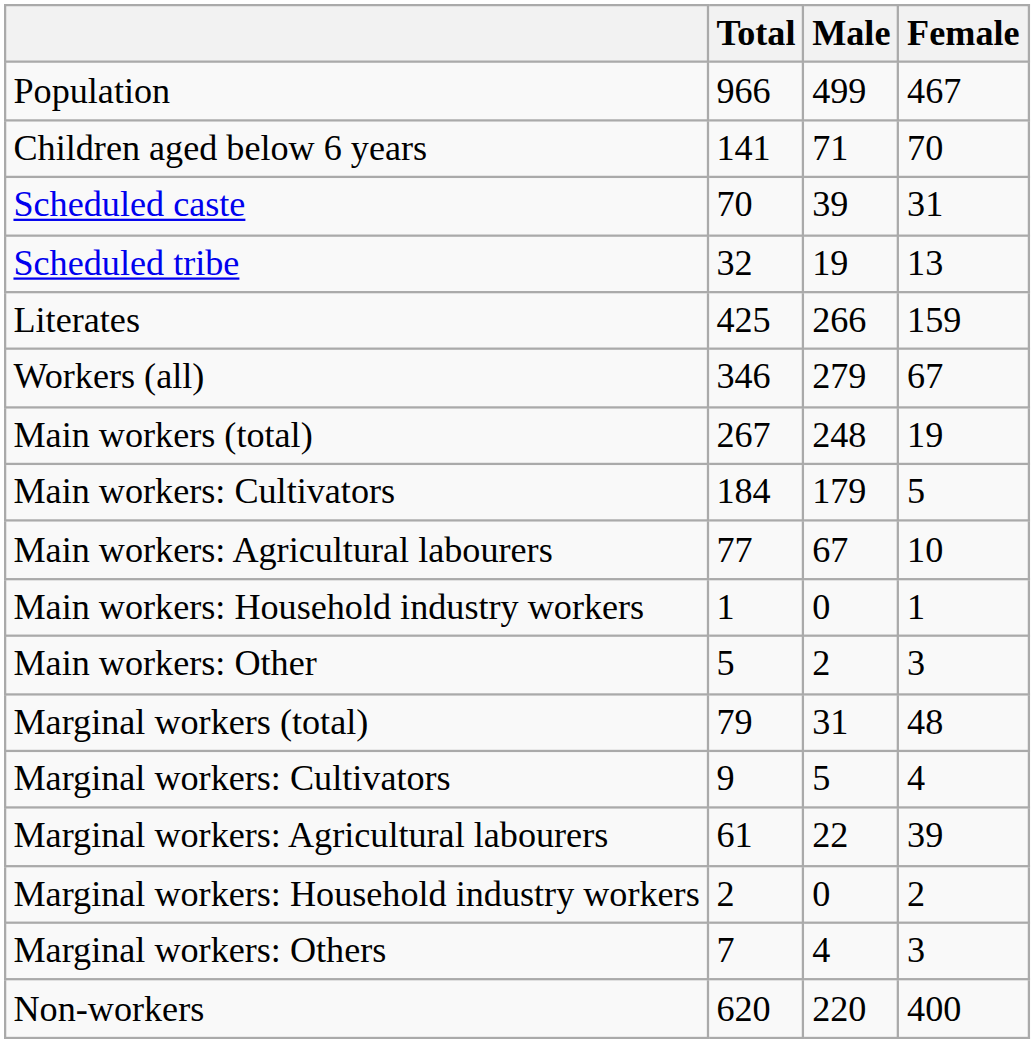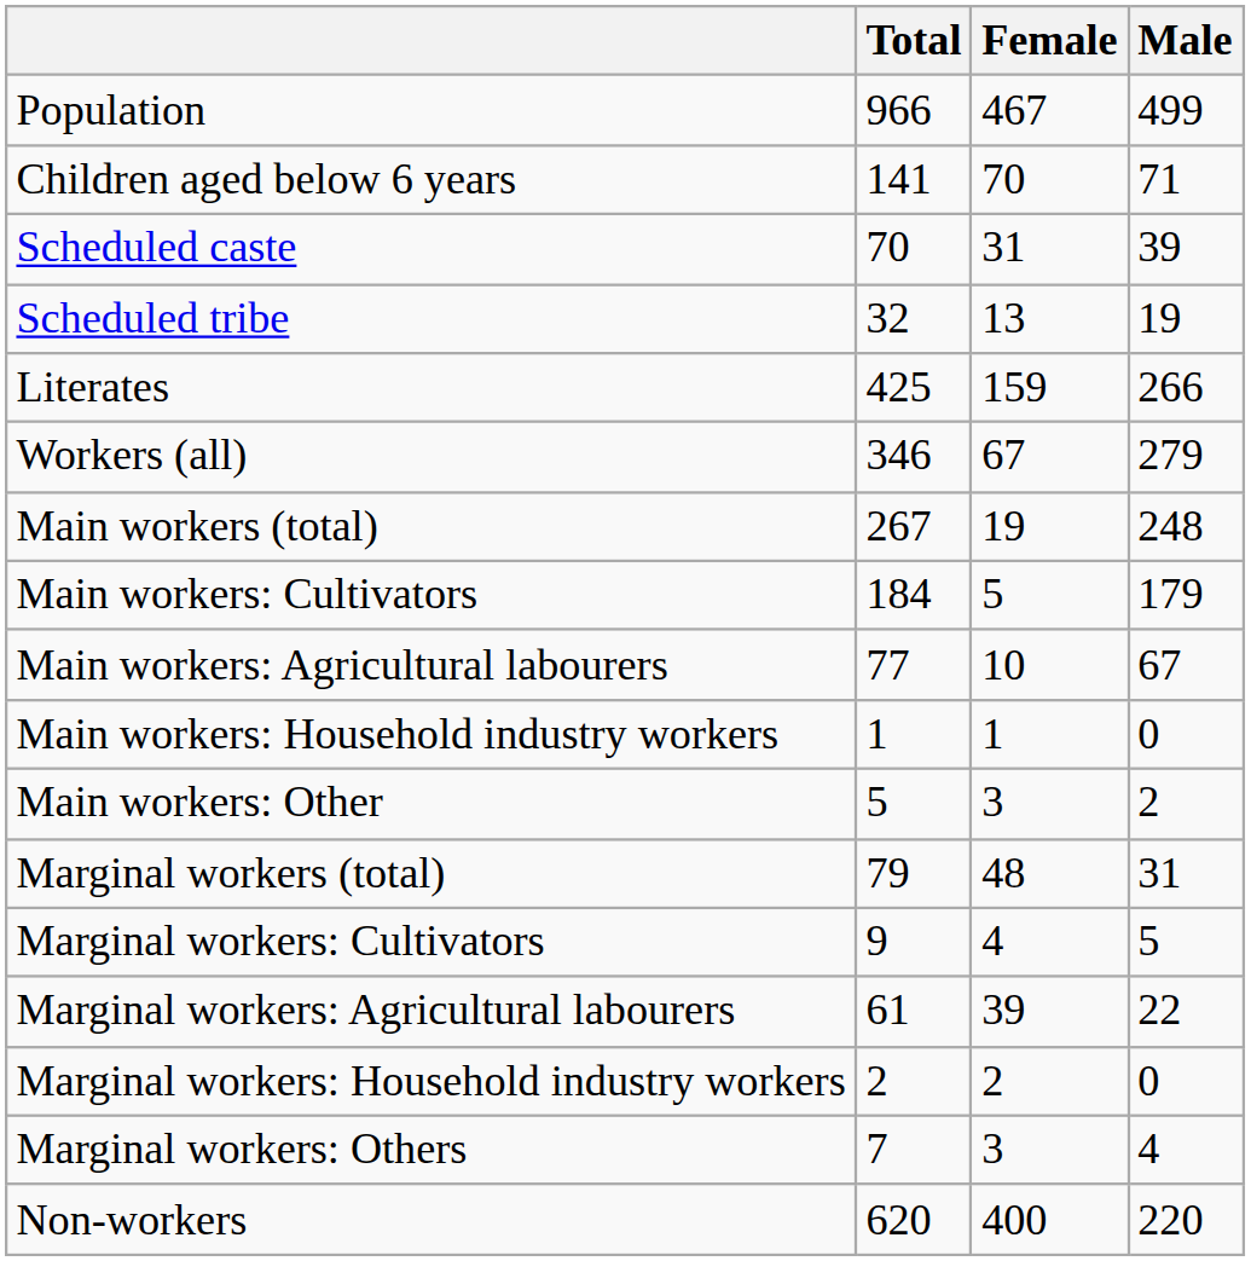 <table class="wikitable sortable">
 <tr>
 <th></th>
 <th>Total</th>
+<th>Female</th>
 <th>Male</th>
-<th>Female</th>
 </tr>
 <tr>
 <td>Population</td>
 <td>966</td>
+<td>467</td>
 <td>499</td>
-<td>467</td>
 </tr>
 <tr>
 <td>Children aged below 6 years</td>
 <td>141</td>
+<td>70</td>
 <td>71</td>
-<td>70</td>
 </tr>
 <tr>
 <td><a href='#'>Scheduled caste</a></td>
 <td>70</td>
+<td>31</td>
 <td>39</td>
-<td>31</td>
 </tr>
 <tr>
 <td><a href='#'>Scheduled tribe</a></td>
 <td>32</td>
+<td>13</td>
 <td>19</td>
-<td>13</td>
 </tr>
 <tr>
 <td>Literates</td>
 <td>425</td>
+<td>159</td>
 <td>266</td>
-<td>159</td>
 </tr>
 <tr>
 <td>Workers (all)</td>
 <td>346</td>
+<td>67</td>
 <td>279</td>
-<td>67</td>
 </tr>
 <tr>
 <td>Main workers (total)</td>
 <td>267</td>
+<td>19</td>
 <td>248</td>
-<td>19</td>
 </tr>
 <tr>
 <td>Main workers: Cultivators</td>
 <td>184</td>
+<td>5</td>
 <td>179</td>
-<td>5</td>
 </tr>
 <tr>
 <td>Main workers: Agricultural labourers</td>
 <td>77</td>
+<td>10</td>
 <td>67</td>
-<td>10</td>
 </tr>
 <tr>
 <td>Main workers: Household industry workers</td>
 <td>1</td>
+<td>1</td>
 <td>0</td>
-<td>1</td>
 </tr>
 <tr>
 <td>Main workers: Other</td>
 <td>5</td>
+<td>3</td>
 <td>2</td>
-<td>3</td>
 </tr>
 <tr>
 <td>Marginal workers (total)</td>
 <td>79</td>
+<td>48</td>
 <td>31</td>
-<td>48</td>
 </tr>
 <tr>
 <td>Marginal workers: Cultivators</td>
 <td>9</td>
+<td>4</td>
 <td>5</td>
-<td>4</td>
 </tr>
 <tr>
 <td>Marginal workers: Agricultural labourers</td>
 <td>61</td>
+<td>39</td>
 <td>22</td>
-<td>39</td>
 </tr>
 <tr>
 <td>Marginal workers: Household industry workers</td>
 <td>2</td>
+<td>2</td>
 <td>0</td>
-<td>2</td>
 </tr>
 <tr>
 <td>Marginal workers: Others</td>
 <td>7</td>
+<td>3</td>
 <td>4</td>
-<td>3</td>
 </tr>
 <tr>
 <td>Non-workers</td>
 <td>620</td>
+<td>400</td>
 <td>220</td>
-<td>400</td>
 </tr>
 </table>
